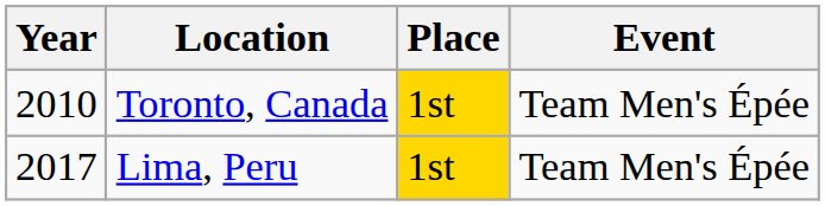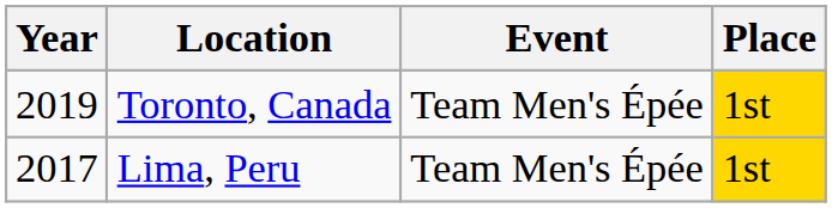 <table class="wikitable">
 <tr>
 <th>Year</th>
 <th>Location</th>
+<th>Event</th>
 <th>Place</th>
-<th>Event</th>
 </tr>
 <tr>
-<td>2010</td>
+<td>2019</td>
 <td rowspan="1" align="left"> <a href='#'>Toronto</a>, <a href='#'>Canada</a></td>
+<td>Team Men's Épée</td>
 <td bgcolor="gold">1st</td>
-<td>Team Men's Épée</td>
 </tr>
 <tr>
 <td>2017</td>
 <td rowspan="1" align="left"> <a href='#'>Lima</a>, <a href='#'>Peru</a></td>
+<td>Team Men's Épée</td>
 <td bgcolor="gold">1st</td>
-<td>Team Men's Épée</td>
 </tr>
 </table>
